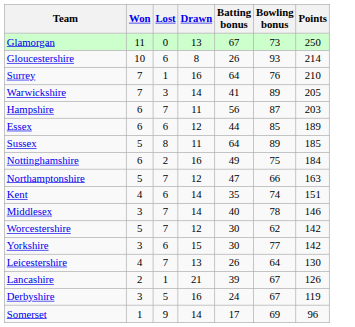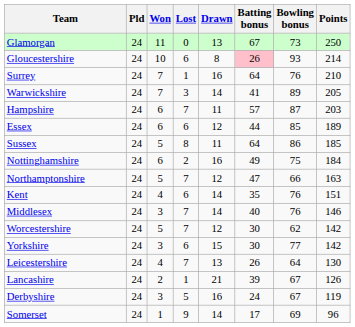 <table class="wikitable" style="text-align:center;">
 <tr>
 <th width=175>Team</th>
+<th width=20 abbr="Played">Pld</th>
 <th width=20 abbr="Won"><a href='#'>Won</a></th>
 <th width=20 abbr="Lost"><a href='#'>Lost</a></th>
 <th width=20 abbr="Drawn"><a href='#'>Drawn</a></th>
 <th width=20 abbr="Bonus points">Batting bonus</th>
 <th width=20 abbr="Bonus points">Bowling bonus</th>
 <th width=20 abbr="Points">Points</th>
 </tr>
 <tr style="background:#ccffcc;">
 <td style="text-align:left;"><a href='#'>Glamorgan</a></td>
+<td>24</td>
 <td>11</td>
 <td>0</td>
 <td>13</td>
 <td>67</td>
 <td>73</td>
 <td>250</td>
 </tr>
 <tr>
 <td style="text-align:left;"><a href='#'>Gloucestershire</a></td>
+<td>24</td>
 <td>10</td>
 <td>6</td>
 <td>8</td>
-<td>26</td>
+<td style="background: pink;">26</td>
 <td>93</td>
 <td>214</td>
 </tr>
 <tr>
 <td style="text-align:left;"><a href='#'>Surrey</a></td>
+<td>24</td>
 <td>7</td>
 <td>1</td>
 <td>16</td>
 <td>64</td>
 <td>76</td>
 <td>210</td>
 </tr>
 <tr>
 <td style="text-align:left;"><a href='#'>Warwickshire</a></td>
+<td>24</td>
 <td>7</td>
 <td>3</td>
 <td>14</td>
 <td>41</td>
 <td>89</td>
 <td>205</td>
 </tr>
 <tr>
 <td style="text-align:left;"><a href='#'>Hampshire</a></td>
+<td>24</td>
 <td>6</td>
 <td>7</td>
 <td>11</td>
-<td>56</td>
+<td>57</td>
 <td>87</td>
 <td>203</td>
 </tr>
 <tr>
 <td style="text-align:left;"><a href='#'>Essex</a></td>
+<td>24</td>
 <td>6</td>
 <td>6</td>
 <td>12</td>
 <td>44</td>
 <td>85</td>
 <td>189</td>
 </tr>
 <tr>
 <td style="text-align:left;"><a href='#'>Sussex</a></td>
+<td>24</td>
 <td>5</td>
 <td>8</td>
 <td>11</td>
 <td>64</td>
-<td>89</td>
+<td>86</td>
 <td>185</td>
 </tr>
 <tr>
 <td style="text-align:left;"><a href='#'>Nottinghamshire</a></td>
+<td>24</td>
 <td>6</td>
 <td>2</td>
 <td>16</td>
 <td>49</td>
 <td>75</td>
 <td>184</td>
 </tr>
 <tr>
 <td style="text-align:left;"><a href='#'>Northamptonshire</a></td>
+<td>24</td>
 <td>5</td>
 <td>7</td>
 <td>12</td>
 <td>47</td>
 <td>66</td>
 <td>163</td>
 </tr>
 <tr>
 <td style="text-align:left;"><a href='#'>Kent</a></td>
+<td>24</td>
 <td>4</td>
 <td>6</td>
 <td>14</td>
 <td>35</td>
-<td>74</td>
+<td>76</td>
 <td>151</td>
 </tr>
 <tr>
 <td style="text-align:left;"><a href='#'>Middlesex</a></td>
+<td>24</td>
 <td>3</td>
 <td>7</td>
 <td>14</td>
 <td>40</td>
-<td>78</td>
+<td>76</td>
 <td>146</td>
 </tr>
 <tr>
 <td style="text-align:left;"><a href='#'>Worcestershire</a></td>
+<td>24</td>
 <td>5</td>
 <td>7</td>
 <td>12</td>
 <td>30</td>
 <td>62</td>
 <td>142</td>
 </tr>
 <tr>
 <td style="text-align:left;"><a href='#'>Yorkshire</a></td>
+<td>24</td>
 <td>3</td>
 <td>6</td>
 <td>15</td>
 <td>30</td>
 <td>77</td>
 <td>142</td>
 </tr>
 <tr>
 <td style="text-align:left;"><a href='#'>Leicestershire</a></td>
+<td>24</td>
 <td>4</td>
 <td>7</td>
 <td>13</td>
 <td>26</td>
 <td>64</td>
 <td>130</td>
 </tr>
 <tr>
 <td style="text-align:left;"><a href='#'>Lancashire</a></td>
+<td>24</td>
 <td>2</td>
 <td>1</td>
 <td>21</td>
 <td>39</td>
 <td>67</td>
 <td>126</td>
 </tr>
 <tr>
 <td style="text-align:left;"><a href='#'>Derbyshire</a></td>
+<td>24</td>
 <td>3</td>
 <td>5</td>
 <td>16</td>
 <td>24</td>
 <td>67</td>
 <td>119</td>
 </tr>
 <tr>
 <td style="text-align:left;"><a href='#'>Somerset</a></td>
+<td>24</td>
 <td>1</td>
 <td>9</td>
 <td>14</td>
 <td>17</td>
 <td>69</td>
 <td>96</td>
 </tr>
 </table>
